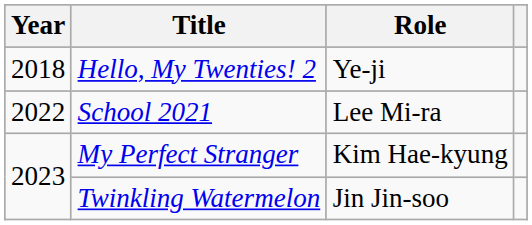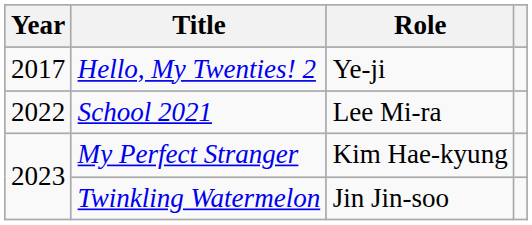 <table class="wikitable">
 <tr>
 <th>Year</th>
 <th>Title</th>
 <th>Role</th>
 <th></th>
 </tr>
 <tr>
-<td>2018</td>
+<td>2017</td>
 <td><em><a href='#'>Hello, My Twenties! 2</a></em></td>
 <td>Ye-ji</td>
 <td></td>
 </tr>
 <tr>
 <td>2022</td>
 <td><em><a href='#'>School 2021</a></em></td>
 <td>Lee Mi-ra</td>
 <td></td>
 </tr>
 <tr>
 <td rowspan="2">2023</td>
 <td><em><a href='#'>My Perfect Stranger</a></em></td>
 <td>Kim Hae-kyung</td>
 <td></td>
 </tr>
 <tr>
 <td><em><a href='#'>Twinkling Watermelon</a></em></td>
 <td>Jin Jin-soo</td>
 <td></td>
 </tr>
 </table>
